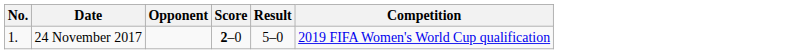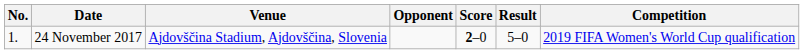 <table class="wikitable">
 <tr>
 <th>No.</th>
 <th>Date</th>
+<th>Venue</th>
 <th>Opponent</th>
 <th>Score</th>
 <th>Result</th>
 <th>Competition</th>
 </tr>
 <tr>
 <td>1.</td>
 <td>24 November 2017</td>
+<td><a href='#'>Ajdovščina Stadium</a>, <a href='#'>Ajdovščina</a>, <a href='#'>Slovenia</a></td>
 <td></td>
 <td align=center><strong>2</strong>–0</td>
 <td align=center>5–0</td>
 <td><a href='#'>2019 FIFA Women's World Cup qualification</a></td>
 </tr>
 </table>
